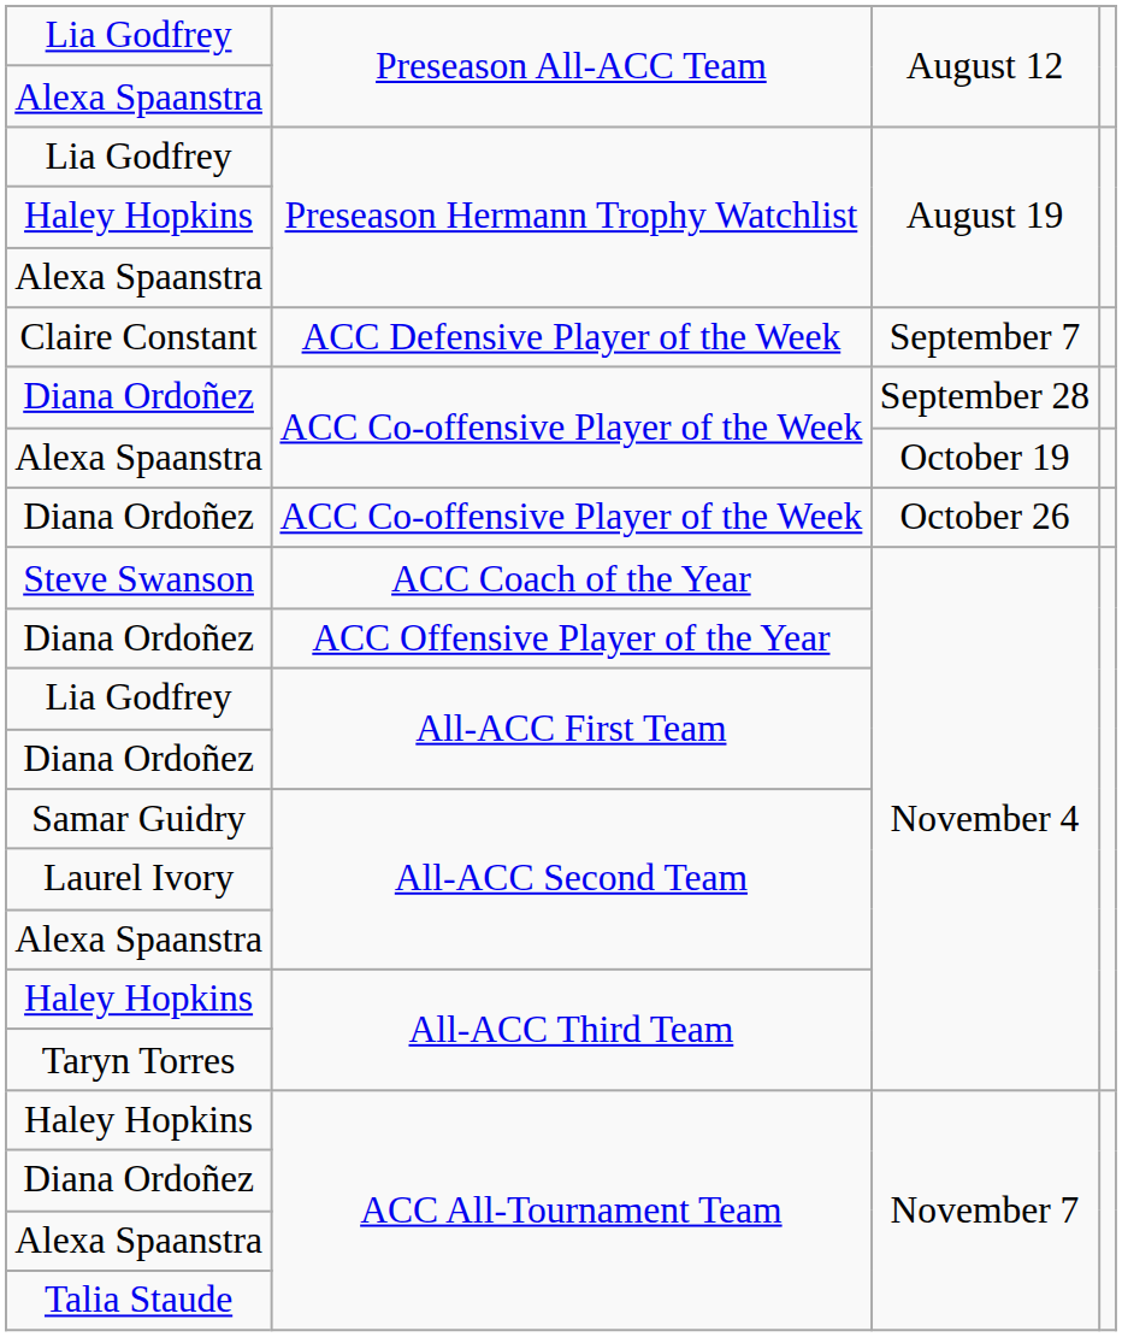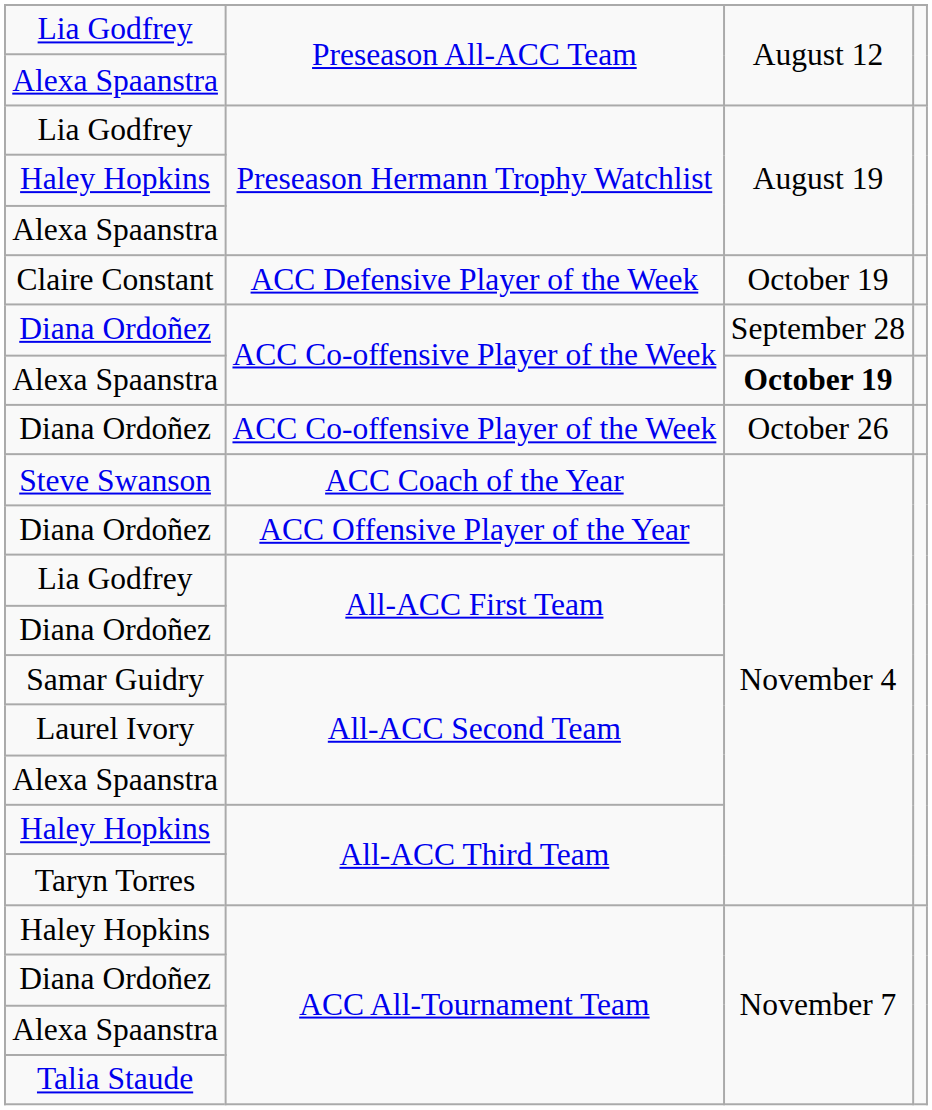 <table class="wikitable sortable" style="text-align: center">
 <tr>
 </tr>
 <tr>
 <td><a href='#'>Lia Godfrey</a></td>
 <td rowspan=2><a href='#'>Preseason All-ACC Team</a></td>
 <td rowspan=2>August 12</td>
 <td rowspan=2></td>
 </tr>
 <tr>
 <td><a href='#'>Alexa Spaanstra</a></td>
 </tr>
 <tr>
 <td>Lia Godfrey</td>
 <td rowspan=3><a href='#'>Preseason Hermann Trophy Watchlist</a></td>
 <td rowspan=3>August 19</td>
 <td rowspan=3></td>
 </tr>
 <tr>
 <td><a href='#'>Haley Hopkins</a></td>
 </tr>
 <tr>
 <td>Alexa Spaanstra</td>
 </tr>
 <tr>
 <td>Claire Constant</td>
 <td><a href='#'>ACC Defensive Player of the Week</a></td>
-<td>September 7</td>
+<td>October 19</td>
 <td></td>
 </tr>
 <tr>
 <td><a href='#'>Diana Ordoñez</a></td>
 <td rowspan=2><a href='#'>ACC Co-offensive Player of the Week</a></td>
 <td>September 28</td>
 <td></td>
 </tr>
 <tr>
 <td>Alexa Spaanstra</td>
-<td>October 19</td>
+<td><strong>October 19</strong></td>
 <td></td>
 </tr>
 <tr>
 <td>Diana Ordoñez</td>
 <td><a href='#'>ACC Co-offensive Player of the Week</a></td>
 <td>October 26</td>
 <td></td>
 </tr>
 <tr>
 <td><a href='#'>Steve Swanson</a></td>
 <td><a href='#'>ACC Coach of the Year</a></td>
 <td rowspan=9>November 4</td>
 <td rowspan=9></td>
 </tr>
 <tr>
 <td>Diana Ordoñez</td>
 <td><a href='#'>ACC Offensive Player of the Year</a></td>
 </tr>
 <tr>
 <td>Lia Godfrey</td>
 <td rowspan=2><a href='#'>All-ACC First Team</a></td>
 </tr>
 <tr>
 <td>Diana Ordoñez</td>
 </tr>
 <tr>
 <td>Samar Guidry</td>
 <td rowspan=3><a href='#'>All-ACC Second Team</a></td>
 </tr>
 <tr>
 <td>Laurel Ivory</td>
 </tr>
 <tr>
 <td>Alexa Spaanstra</td>
 </tr>
 <tr>
 <td><a href='#'>Haley Hopkins</a></td>
 <td rowspan=2><a href='#'>All-ACC Third Team</a></td>
 </tr>
 <tr>
 <td>Taryn Torres</td>
 </tr>
 <tr>
 <td>Haley Hopkins</td>
 <td rowspan=4><a href='#'>ACC All-Tournament Team</a></td>
 <td rowspan=4>November 7</td>
 <td rowspan=4></td>
 </tr>
 <tr>
 <td>Diana Ordoñez</td>
 </tr>
 <tr>
 <td>Alexa Spaanstra</td>
 </tr>
 <tr>
 <td><a href='#'>Talia Staude</a></td>
 </tr>
 </table>
